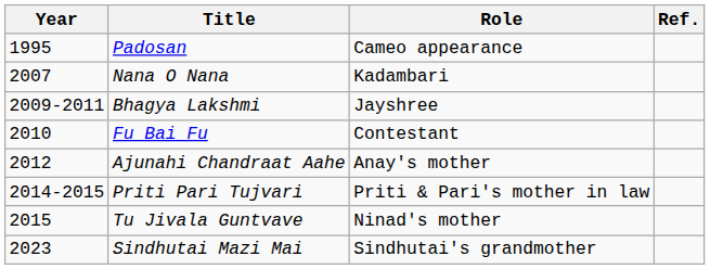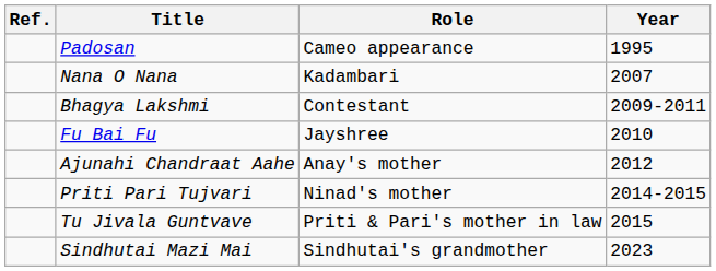 <table class="wikitable">
 <tr>
-<th>Year</th>
+<th>Ref.</th>
 <th>Title</th>
 <th>Role</th>
-<th>Ref.</th>
+<th>Year</th>
 </tr>
 <tr>
-<td>1995</td>
+<td></td>
 <td><em><a href='#'>Padosan</a></em></td>
 <td>Cameo appearance</td>
-<td></td>
+<td>1995</td>
 </tr>
 <tr>
-<td>2007</td>
+<td></td>
 <td><em>Nana O Nana</em></td>
 <td>Kadambari</td>
-<td></td>
+<td>2007</td>
 </tr>
 <tr>
+<td></td>
+<td><em>Bhagya Lakshmi</em></td>
+<td>Contestant</td>
 <td>2009-2011</td>
-<td><em>Bhagya Lakshmi</em></td>
-<td>Jayshree</td>
-<td></td>
 </tr>
 <tr>
+<td></td>
+<td><em><a href='#'>Fu Bai Fu</a></em></td>
+<td>Jayshree</td>
 <td>2010</td>
-<td><em><a href='#'>Fu Bai Fu</a></em></td>
-<td>Contestant</td>
-<td></td>
 </tr>
 <tr>
-<td>2012</td>
+<td></td>
 <td><em>Ajunahi Chandraat Aahe</em></td>
 <td>Anay's mother</td>
-<td></td>
+<td>2012</td>
 </tr>
 <tr>
+<td></td>
+<td><em>Priti Pari Tujvari</em></td>
+<td>Ninad's mother</td>
 <td>2014-2015</td>
-<td><em>Priti Pari Tujvari</em></td>
-<td>Priti & Pari's mother in law</td>
-<td></td>
 </tr>
 <tr>
+<td></td>
+<td><em>Tu Jivala Guntvave</em></td>
+<td>Priti & Pari's mother in law</td>
 <td>2015</td>
-<td><em>Tu Jivala Guntvave</em></td>
-<td>Ninad's mother</td>
-<td></td>
 </tr>
 <tr>
-<td>2023</td>
+<td></td>
 <td><em>Sindhutai Mazi Mai</em></td>
 <td>Sindhutai's grandmother</td>
-<td></td>
+<td>2023</td>
 </tr>
 </table>
